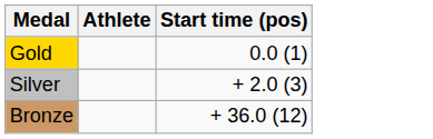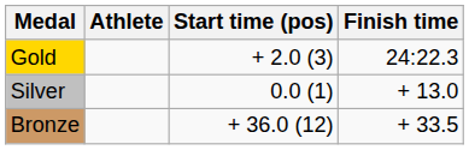 <table class="wikitable">
 <tr>
 <th>Medal</th>
 <th>Athlete</th>
 <th>Start time (pos)</th>
+<th>Finish time</th>
 </tr>
 <tr>
 <td bgcolor="gold">Gold</td>
 <td></td>
-<td align=right>0.0 (1)</td>
+<td align=right>+ 2.0 (3)</td>
+<td align=right>24:22.3</td>
 </tr>
 <tr>
 <td bgcolor="silver">Silver</td>
 <td></td>
-<td align=right>+ 2.0 (3)</td>
+<td align=right>0.0 (1)</td>
+<td align=right>+ 13.0</td>
 </tr>
 <tr>
 <td bgcolor="CC9966">Bronze</td>
 <td></td>
 <td align=right>+ 36.0 (12)</td>
+<td align=right>+ 33.5</td>
 </tr>
 </table>
